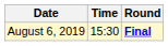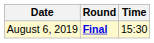 <table class="wikitable">
 <tr>
 <th>Date</th>
+<th>Round</th>
 <th>Time</th>
-<th>Round</th>
 </tr>
 <tr style=background:lemonchiffon>
 <td>August 6, 2019</td>
+<td><strong><a href='#'>Final</a></strong></td>
 <td>15:30</td>
-<td><strong><a href='#'>Final</a></strong></td>
 </tr>
 </table>
